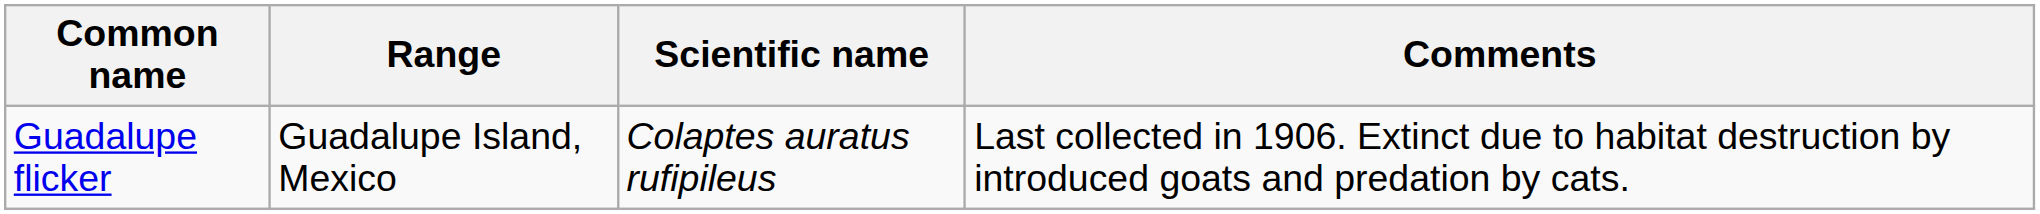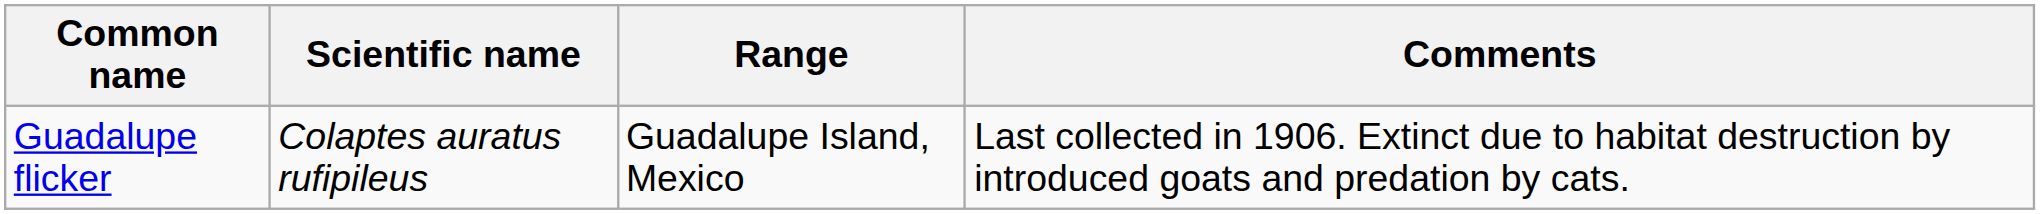 <table class="wikitable sortable">
 <tr>
 <th>Common name</th>
+<th>Scientific name</th>
 <th>Range</th>
-<th>Scientific name</th>
 <th class="unsortable">Comments</th>
 </tr>
 <tr>
 <td><a href='#'>Guadalupe flicker</a></td>
+<td><em>Colaptes auratus rufipileus</em></td>
 <td>Guadalupe Island, Mexico</td>
-<td><em>Colaptes auratus rufipileus</em></td>
 <td>Last collected in 1906. Extinct due to habitat destruction by introduced goats and predation by cats.</td>
 </tr>
 </table>
